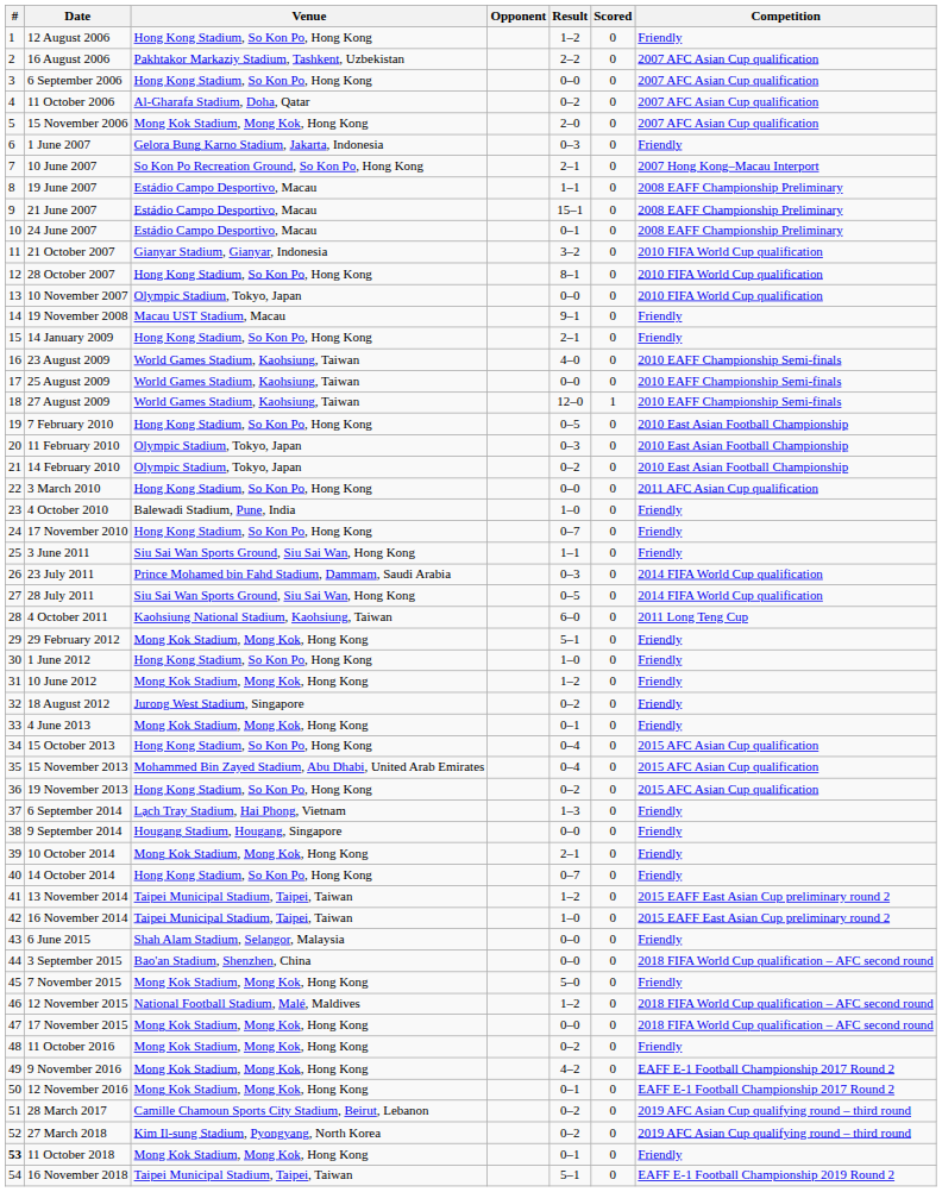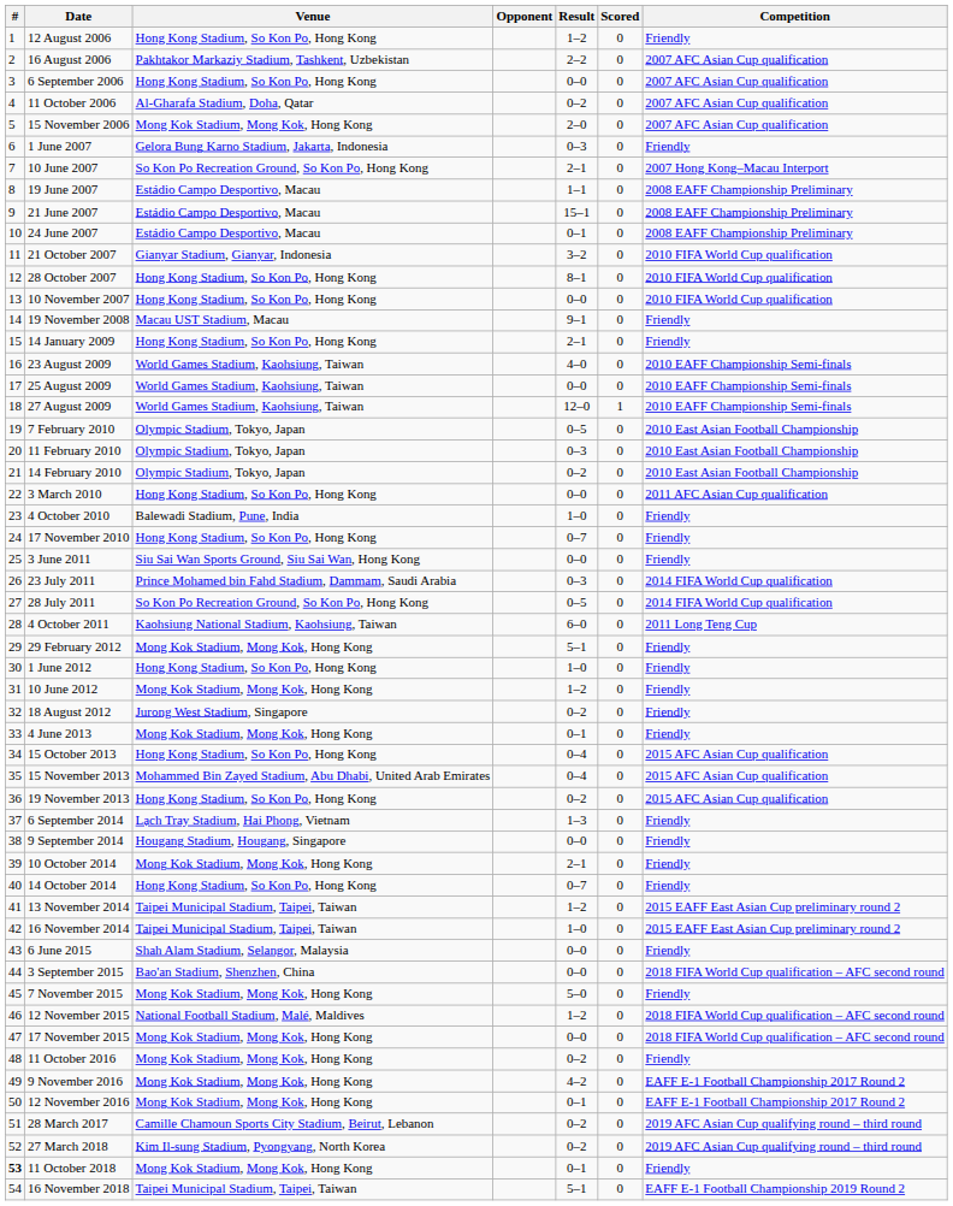 <table class="wikitable" style="font-size:90%; text-align: left;">
 <tr bgcolor="#CCCCCC" align="center">
 <th>#</th>
 <th>Date</th>
 <th>Venue</th>
 <th>Opponent</th>
 <th>Result</th>
 <th>Scored</th>
 <th>Competition</th>
 </tr>
 <tr>
 <td>1</td>
 <td>12 August 2006</td>
 <td><a href='#'>Hong Kong Stadium</a>, <a href='#'>So Kon Po</a>, Hong Kong</td>
 <td></td>
 <td align="center">1–2</td>
 <td align="center">0</td>
 <td><a href='#'>Friendly</a></td>
 </tr>
 <tr>
 <td>2</td>
 <td>16 August 2006</td>
 <td><a href='#'>Pakhtakor Markaziy Stadium</a>, <a href='#'>Tashkent</a>, Uzbekistan</td>
 <td></td>
 <td align="center">2–2</td>
 <td align="center">0</td>
 <td><a href='#'>2007 AFC Asian Cup qualification</a></td>
 </tr>
 <tr>
 <td>3</td>
 <td>6 September 2006</td>
 <td><a href='#'>Hong Kong Stadium</a>, <a href='#'>So Kon Po</a>, Hong Kong</td>
 <td></td>
 <td align="center">0–0</td>
 <td align="center">0</td>
 <td><a href='#'>2007 AFC Asian Cup qualification</a></td>
 </tr>
 <tr>
 <td>4</td>
 <td>11 October 2006</td>
 <td><a href='#'>Al-Gharafa Stadium</a>, <a href='#'>Doha</a>, Qatar</td>
 <td></td>
 <td align=center>0–2</td>
 <td align=center>0</td>
 <td><a href='#'>2007 AFC Asian Cup qualification</a></td>
 </tr>
 <tr>
 <td>5</td>
 <td>15 November 2006</td>
 <td><a href='#'>Mong Kok Stadium</a>, <a href='#'>Mong Kok</a>, Hong Kong</td>
 <td></td>
 <td align=center>2–0</td>
 <td align=center>0</td>
 <td><a href='#'>2007 AFC Asian Cup qualification</a></td>
 </tr>
 <tr>
 <td>6</td>
 <td>1 June 2007</td>
 <td><a href='#'>Gelora Bung Karno Stadium</a>, <a href='#'>Jakarta</a>, Indonesia</td>
 <td></td>
 <td align=center>0–3</td>
 <td align=center>0</td>
 <td><a href='#'>Friendly</a></td>
 </tr>
 <tr>
 <td>7</td>
 <td>10 June 2007</td>
 <td><a href='#'>So Kon Po Recreation Ground</a>, <a href='#'>So Kon Po</a>, Hong Kong</td>
 <td></td>
 <td align=center>2–1</td>
 <td align=center>0</td>
 <td><a href='#'>2007 Hong Kong–Macau Interport</a></td>
 </tr>
 <tr>
 <td>8</td>
 <td>19 June 2007</td>
 <td><a href='#'>Estádio Campo Desportivo</a>, Macau</td>
 <td></td>
 <td align=center>1–1</td>
 <td align=center>0</td>
 <td><a href='#'>2008 EAFF Championship Preliminary</a></td>
 </tr>
 <tr>
 <td>9</td>
 <td>21 June 2007</td>
 <td><a href='#'>Estádio Campo Desportivo</a>, Macau</td>
 <td></td>
 <td align=center>15–1</td>
 <td align=center>0</td>
 <td><a href='#'>2008 EAFF Championship Preliminary</a></td>
 </tr>
 <tr>
 <td>10</td>
 <td>24 June 2007</td>
 <td><a href='#'>Estádio Campo Desportivo</a>, Macau</td>
 <td></td>
 <td align=center>0–1</td>
 <td align=center>0</td>
 <td><a href='#'>2008 EAFF Championship Preliminary</a></td>
 </tr>
 <tr>
 <td>11</td>
 <td>21 October 2007</td>
 <td><a href='#'>Gianyar Stadium</a>, <a href='#'>Gianyar</a>, Indonesia</td>
 <td></td>
 <td align=center>3–2</td>
 <td align=center>0</td>
 <td><a href='#'>2010 FIFA World Cup qualification</a></td>
 </tr>
 <tr>
 <td>12</td>
 <td>28 October 2007</td>
 <td><a href='#'>Hong Kong Stadium</a>, <a href='#'>So Kon Po</a>, Hong Kong</td>
 <td></td>
 <td align=center>8–1</td>
 <td align=center>0</td>
 <td><a href='#'>2010 FIFA World Cup qualification</a></td>
 </tr>
 <tr>
 <td>13</td>
 <td>10 November 2007</td>
-<td><a href='#'>Olympic Stadium</a>, Tokyo, Japan</td>
+<td><a href='#'>Hong Kong Stadium</a>, <a href='#'>So Kon Po</a>, Hong Kong</td>
 <td></td>
 <td align=center>0–0</td>
 <td align=center>0</td>
 <td><a href='#'>2010 FIFA World Cup qualification</a></td>
 </tr>
 <tr>
 <td>14</td>
 <td>19 November 2008</td>
 <td><a href='#'>Macau UST Stadium</a>, Macau</td>
 <td></td>
 <td align=center>9–1</td>
 <td align=center>0</td>
 <td><a href='#'>Friendly</a></td>
 </tr>
 <tr>
 <td>15</td>
 <td>14 January 2009</td>
 <td><a href='#'>Hong Kong Stadium</a>, <a href='#'>So Kon Po</a>, Hong Kong</td>
 <td></td>
 <td align=center>2–1</td>
 <td align=center>0</td>
 <td><a href='#'>Friendly</a></td>
 </tr>
 <tr>
 <td>16</td>
 <td>23 August 2009</td>
 <td><a href='#'>World Games Stadium</a>, <a href='#'>Kaohsiung</a>, Taiwan</td>
 <td></td>
 <td align=center>4–0</td>
 <td align=center>0</td>
 <td><a href='#'>2010 EAFF Championship Semi-finals</a></td>
 </tr>
 <tr>
 <td>17</td>
 <td>25 August 2009</td>
 <td><a href='#'>World Games Stadium</a>, <a href='#'>Kaohsiung</a>, Taiwan</td>
 <td></td>
 <td align=center>0–0</td>
 <td align=center>0</td>
 <td><a href='#'>2010 EAFF Championship Semi-finals</a></td>
 </tr>
 <tr>
 <td>18</td>
 <td>27 August 2009</td>
 <td><a href='#'>World Games Stadium</a>, <a href='#'>Kaohsiung</a>, Taiwan</td>
 <td></td>
 <td align=center>12–0</td>
 <td align=center>1</td>
 <td><a href='#'>2010 EAFF Championship Semi-finals</a></td>
 </tr>
 <tr>
 <td>19</td>
 <td>7 February 2010</td>
-<td><a href='#'>Hong Kong Stadium</a>, <a href='#'>So Kon Po</a>, Hong Kong</td>
+<td><a href='#'>Olympic Stadium</a>, Tokyo, Japan</td>
 <td></td>
 <td align=center>0–5</td>
 <td align=center>0</td>
 <td><a href='#'>2010 East Asian Football Championship</a></td>
 </tr>
 <tr>
 <td>20</td>
 <td>11 February 2010</td>
 <td><a href='#'>Olympic Stadium</a>, Tokyo, Japan</td>
 <td></td>
 <td align=center>0–3</td>
 <td align=center>0</td>
 <td><a href='#'>2010 East Asian Football Championship</a></td>
 </tr>
 <tr>
 <td>21</td>
 <td>14 February 2010</td>
 <td><a href='#'>Olympic Stadium</a>, Tokyo, Japan</td>
 <td></td>
 <td align=center>0–2</td>
 <td align=center>0</td>
 <td><a href='#'>2010 East Asian Football Championship</a></td>
 </tr>
 <tr>
 <td>22</td>
 <td>3 March 2010</td>
 <td><a href='#'>Hong Kong Stadium</a>, <a href='#'>So Kon Po</a>, Hong Kong</td>
 <td></td>
 <td align=center>0–0</td>
 <td align=center>0</td>
 <td><a href='#'>2011 AFC Asian Cup qualification</a></td>
 </tr>
 <tr>
 <td>23</td>
 <td>4 October 2010</td>
 <td>Balewadi Stadium, <a href='#'>Pune</a>, India</td>
 <td></td>
 <td align=center>1–0</td>
 <td align=center>0</td>
 <td><a href='#'>Friendly</a></td>
 </tr>
 <tr>
 <td>24</td>
 <td>17 November 2010</td>
 <td><a href='#'>Hong Kong Stadium</a>, <a href='#'>So Kon Po</a>, Hong Kong</td>
 <td></td>
 <td align=center>0–7</td>
 <td align=center>0</td>
 <td><a href='#'>Friendly</a></td>
 </tr>
 <tr>
 <td>25</td>
 <td>3 June 2011</td>
 <td><a href='#'>Siu Sai Wan Sports Ground</a>, <a href='#'>Siu Sai Wan</a>, Hong Kong</td>
 <td></td>
-<td align=center>1–1</td>
+<td align=center>0–0</td>
 <td align=center>0</td>
 <td><a href='#'>Friendly</a></td>
 </tr>
 <tr>
 <td>26</td>
 <td>23 July 2011</td>
 <td><a href='#'>Prince Mohamed bin Fahd Stadium</a>, <a href='#'>Dammam</a>, Saudi Arabia</td>
 <td></td>
 <td align=center>0–3</td>
 <td align=center>0</td>
 <td><a href='#'>2014 FIFA World Cup qualification</a></td>
 </tr>
 <tr>
 <td>27</td>
 <td>28 July 2011</td>
-<td><a href='#'>Siu Sai Wan Sports Ground</a>, <a href='#'>Siu Sai Wan</a>, Hong Kong</td>
+<td><a href='#'>So Kon Po Recreation Ground</a>, <a href='#'>So Kon Po</a>, Hong Kong</td>
 <td></td>
 <td align=center>0–5</td>
 <td align=center>0</td>
 <td><a href='#'>2014 FIFA World Cup qualification</a></td>
 </tr>
 <tr>
 <td>28</td>
 <td>4 October 2011</td>
 <td><a href='#'>Kaohsiung National Stadium</a>, <a href='#'>Kaohsiung</a>, Taiwan</td>
 <td></td>
 <td align=center>6–0</td>
 <td align=center>0</td>
 <td><a href='#'>2011 Long Teng Cup</a></td>
 </tr>
 <tr>
 <td>29</td>
 <td>29 February 2012</td>
 <td><a href='#'>Mong Kok Stadium</a>, <a href='#'>Mong Kok</a>, Hong Kong</td>
 <td></td>
 <td align=center>5–1</td>
 <td align=center>0</td>
 <td><a href='#'>Friendly</a></td>
 </tr>
 <tr>
 <td>30</td>
 <td>1 June 2012</td>
 <td><a href='#'>Hong Kong Stadium</a>, <a href='#'>So Kon Po</a>, Hong Kong</td>
 <td></td>
 <td align=center>1–0</td>
 <td align=center>0</td>
 <td><a href='#'>Friendly</a></td>
 </tr>
 <tr>
 <td>31</td>
 <td>10 June 2012</td>
 <td><a href='#'>Mong Kok Stadium</a>, <a href='#'>Mong Kok</a>, Hong Kong</td>
 <td></td>
 <td align=center>1–2</td>
 <td align=center>0</td>
 <td><a href='#'>Friendly</a></td>
 </tr>
 <tr>
 <td>32</td>
 <td>18 August 2012</td>
 <td><a href='#'>Jurong West Stadium</a>, Singapore</td>
 <td></td>
 <td align=center>0–2</td>
 <td align=center>0</td>
 <td><a href='#'>Friendly</a></td>
 </tr>
 <tr>
 <td>33</td>
 <td>4 June 2013</td>
 <td><a href='#'>Mong Kok Stadium</a>, <a href='#'>Mong Kok</a>, Hong Kong</td>
 <td></td>
 <td align=center>0–1</td>
 <td align=center>0</td>
 <td><a href='#'>Friendly</a></td>
 </tr>
 <tr>
 <td>34</td>
 <td>15 October 2013</td>
 <td><a href='#'>Hong Kong Stadium</a>, <a href='#'>So Kon Po</a>, Hong Kong</td>
 <td></td>
 <td align=center>0–4</td>
 <td align=center>0</td>
 <td><a href='#'>2015 AFC Asian Cup qualification</a></td>
 </tr>
 <tr>
 <td>35</td>
 <td>15 November 2013</td>
 <td><a href='#'>Mohammed Bin Zayed Stadium</a>, <a href='#'>Abu Dhabi</a>, United Arab Emirates</td>
 <td></td>
 <td align=center>0–4</td>
 <td align=center>0</td>
 <td><a href='#'>2015 AFC Asian Cup qualification</a></td>
 </tr>
 <tr>
 <td>36</td>
 <td>19 November 2013</td>
 <td><a href='#'>Hong Kong Stadium</a>, <a href='#'>So Kon Po</a>, Hong Kong</td>
 <td></td>
 <td align=center>0–2</td>
 <td align=center>0</td>
 <td><a href='#'>2015 AFC Asian Cup qualification</a></td>
 </tr>
 <tr>
 <td>37</td>
 <td>6 September 2014</td>
 <td><a href='#'>Lạch Tray Stadium</a>, <a href='#'>Hai Phong</a>, Vietnam</td>
 <td></td>
 <td align=center>1–3</td>
 <td align=center>0</td>
 <td><a href='#'>Friendly</a></td>
 </tr>
 <tr>
 <td>38</td>
 <td>9 September 2014</td>
 <td><a href='#'>Hougang Stadium</a>, <a href='#'>Hougang</a>, Singapore</td>
 <td></td>
 <td align=center>0–0</td>
 <td align=center>0</td>
 <td><a href='#'>Friendly</a></td>
 </tr>
 <tr>
 <td>39</td>
 <td>10 October 2014</td>
 <td><a href='#'>Mong Kok Stadium</a>, <a href='#'>Mong Kok</a>, Hong Kong</td>
 <td></td>
 <td align=center>2–1</td>
 <td align=center>0</td>
 <td><a href='#'>Friendly</a></td>
 </tr>
 <tr>
 <td>40</td>
 <td>14 October 2014</td>
 <td><a href='#'>Hong Kong Stadium</a>, <a href='#'>So Kon Po</a>, Hong Kong</td>
 <td></td>
 <td align=center>0–7</td>
 <td align=center>0</td>
 <td><a href='#'>Friendly</a></td>
 </tr>
 <tr>
 <td>41</td>
 <td>13 November 2014</td>
 <td><a href='#'>Taipei Municipal Stadium</a>, <a href='#'>Taipei</a>, Taiwan</td>
 <td></td>
 <td align=center>1–2</td>
 <td align=center>0</td>
 <td><a href='#'>2015 EAFF East Asian Cup preliminary round 2</a></td>
 </tr>
 <tr>
 <td>42</td>
 <td>16 November 2014</td>
 <td><a href='#'>Taipei Municipal Stadium</a>, <a href='#'>Taipei</a>, Taiwan</td>
 <td></td>
 <td align=center>1–0</td>
 <td align=center>0</td>
 <td><a href='#'>2015 EAFF East Asian Cup preliminary round 2</a></td>
 </tr>
 <tr>
 <td>43</td>
 <td>6 June 2015</td>
 <td><a href='#'>Shah Alam Stadium</a>, <a href='#'>Selangor</a>, Malaysia</td>
 <td></td>
 <td align=center>0–0</td>
 <td align=center>0</td>
 <td><a href='#'>Friendly</a></td>
 </tr>
 <tr>
 <td>44</td>
 <td>3 September 2015</td>
 <td><a href='#'>Bao'an Stadium</a>, <a href='#'>Shenzhen</a>, China</td>
 <td></td>
 <td align=center>0–0</td>
 <td align=center>0</td>
 <td><a href='#'>2018 FIFA World Cup qualification – AFC second round</a></td>
 </tr>
 <tr>
 <td>45</td>
 <td>7 November 2015</td>
 <td><a href='#'>Mong Kok Stadium</a>, <a href='#'>Mong Kok</a>, Hong Kong</td>
 <td></td>
 <td align=center>5–0</td>
 <td align=center>0</td>
 <td><a href='#'>Friendly</a></td>
 </tr>
 <tr>
 <td>46</td>
 <td>12 November 2015</td>
 <td><a href='#'>National Football Stadium</a>, <a href='#'>Malé</a>, Maldives</td>
 <td></td>
 <td align=center>1–2</td>
 <td align=center>0</td>
 <td><a href='#'>2018 FIFA World Cup qualification – AFC second round</a></td>
 </tr>
 <tr>
 <td>47</td>
 <td>17 November 2015</td>
 <td><a href='#'>Mong Kok Stadium</a>, <a href='#'>Mong Kok</a>, Hong Kong</td>
 <td></td>
 <td align=center>0–0</td>
 <td align=center>0</td>
 <td><a href='#'>2018 FIFA World Cup qualification – AFC second round</a></td>
 </tr>
 <tr>
 <td>48</td>
 <td>11 October 2016</td>
 <td><a href='#'>Mong Kok Stadium</a>, <a href='#'>Mong Kok</a>, Hong Kong</td>
 <td></td>
 <td align=center>0–2</td>
 <td align=center>0</td>
 <td><a href='#'>Friendly</a></td>
 </tr>
 <tr>
 <td>49</td>
 <td>9 November 2016</td>
 <td><a href='#'>Mong Kok Stadium</a>, <a href='#'>Mong Kok</a>, Hong Kong</td>
 <td></td>
 <td align=center>4–2</td>
 <td align=center>0</td>
 <td><a href='#'>EAFF E-1 Football Championship 2017 Round 2</a></td>
 </tr>
 <tr>
 <td>50</td>
 <td>12 November 2016</td>
 <td><a href='#'>Mong Kok Stadium</a>, <a href='#'>Mong Kok</a>, Hong Kong</td>
 <td></td>
 <td align=center>0–1</td>
 <td align=center>0</td>
 <td><a href='#'>EAFF E-1 Football Championship 2017 Round 2</a></td>
 </tr>
 <tr>
 <td>51</td>
 <td>28 March 2017</td>
 <td><a href='#'>Camille Chamoun Sports City Stadium</a>, <a href='#'>Beirut</a>, Lebanon</td>
 <td></td>
 <td align=center>0–2</td>
 <td align=center>0</td>
 <td><a href='#'>2019 AFC Asian Cup qualifying round – third round</a></td>
 </tr>
 <tr>
 <td>52</td>
 <td>27 March 2018</td>
 <td><a href='#'>Kim Il-sung Stadium</a>, <a href='#'>Pyongyang</a>, North Korea</td>
 <td></td>
 <td align=center>0–2</td>
 <td align=center>0</td>
 <td><a href='#'>2019 AFC Asian Cup qualifying round – third round</a></td>
 </tr>
 <tr>
 <td><strong>53</strong></td>
 <td>11 October 2018</td>
 <td><a href='#'>Mong Kok Stadium</a>, <a href='#'>Mong Kok</a>, Hong Kong</td>
 <td></td>
 <td align=center>0–1</td>
 <td align=center>0</td>
 <td><a href='#'>Friendly</a></td>
 </tr>
 <tr>
 <td>54</td>
 <td>16 November 2018</td>
 <td><a href='#'>Taipei Municipal Stadium</a>, <a href='#'>Taipei</a>, Taiwan</td>
 <td></td>
 <td align=center>5–1</td>
 <td align=center>0</td>
 <td><a href='#'>EAFF E-1 Football Championship 2019 Round 2</a></td>
 </tr>
 </table>
